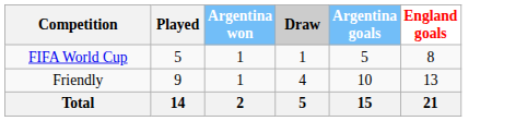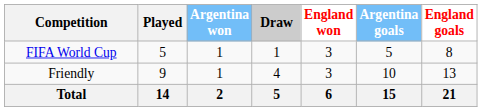 <table class="wikitable sortable" style="text-align:center">
 <tr>
 <th width=150px>Competition</th>
 <th width=50px>Played</th>
 <th width=50px; style= "background:#72bef8; color:white">Argentina won</th>
 <th width=50px; style="background:#cccccc; color: ">Draw</th>
+<th width=50px; style="color:red; background-color:white;">England won</th>
 <th width=50px; style= "background:#72bef8; color:white">Argentina goals</th>
 <th width=50px; style="color:red; background-color:white;">England goals</th>
 </tr>
 <tr>
 <td><a href='#'>FIFA World Cup</a></td>
 <td>5</td>
 <td>1</td>
 <td>1</td>
+<td>3</td>
 <td>5</td>
 <td>8</td>
 </tr>
 <tr>
 <td>Friendly </td>
 <td>9</td>
 <td>1</td>
 <td>4</td>
+<td>3</td>
 <td>10</td>
 <td>13</td>
 </tr>
 <tr>
 <th>Total</th>
 <th>14</th>
 <th>2</th>
 <th>5</th>
+<th>6</th>
 <th>15</th>
 <th>21</th>
 </tr>
 </table>
